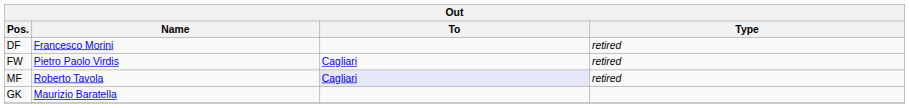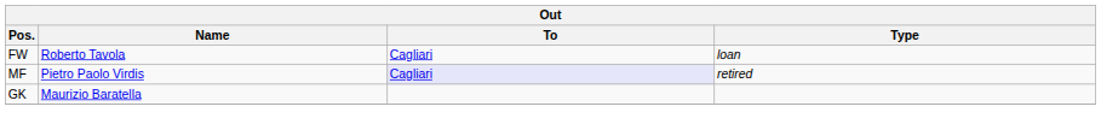 <table class="wikitable" style="font-size:90%;width:99%;">
 <tr>
 <th colspan="4">Out</th>
 </tr>
 <tr>
 <th width=3%>Pos.</th>
 <th width=32%>Name</th>
 <th width=30%>To</th>
 <th width=35%>Type</th>
 </tr>
 <tr>
-<td>DF</td>
-<td><a href='#'>Francesco Morini</a></td>
-<td></td>
-<td><em>retired</em></td>
-</tr>
-<tr>
 <td>FW</td>
-<td><a href='#'>Pietro Paolo Virdis</a></td>
+<td><a href='#'>Roberto Tavola</a></td>
 <td><a href='#'>Cagliari</a></td>
-<td><em>retired</em></td>
+<td><em>loan</em></td>
 </tr>
 <tr>
 <td>MF</td>
-<td><a href='#'>Roberto Tavola</a></td>
+<td><a href='#'>Pietro Paolo Virdis</a></td>
 <td style="background: lavender;"><a href='#'>Cagliari</a></td>
 <td><em>retired</em></td>
 </tr>
 <tr>
 <td>GK</td>
 <td><a href='#'>Maurizio Baratella</a></td>
 <td></td>
 <td></td>
 </tr>
 <tr>
 </tr>
 </table>
